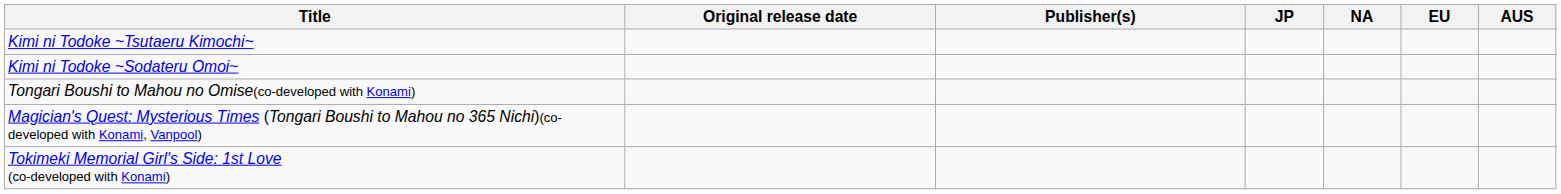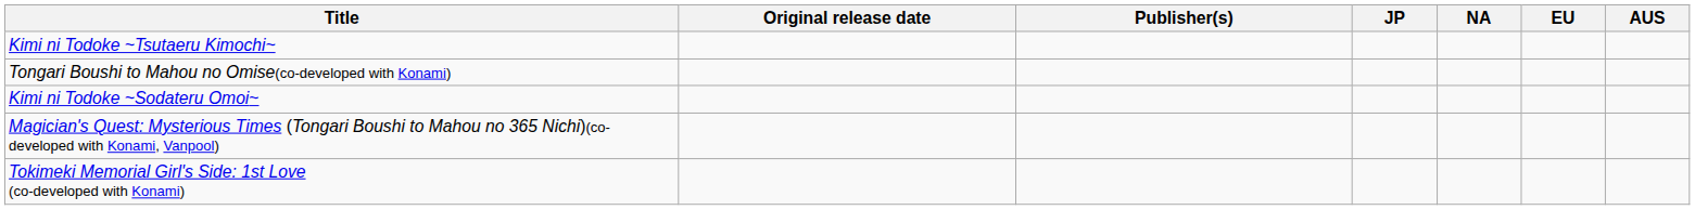 <table class="wikitable sortable" style="width: 100%;">
 <tr>
 <th style="width:40%;">Title</th>
 <th style="width:20%;">Original release date</th>
 <th style="width:20%;">Publisher(s)</th>
 <th style="width:5%;">JP</th>
 <th style="width:5%;">NA</th>
 <th style="width:5%;">EU</th>
 <th style="width:5%;">AUS</th>
 </tr>
 <tr>
 <td><em><a href='#'>Kimi ni Todoke ~Tsutaeru Kimochi~</a></em></td>
 <td></td>
 <td></td>
 <td></td>
 <td></td>
 <td></td>
 <td></td>
 </tr>
 <tr>
-<td><a href='#'><em>Kimi ni Todoke ~Sodateru Omoi</em>~</a></td>
+<td><em>Tongari Boushi to Mahou no Omise</em><small>(co-developed with <a href='#'>Konami</a>)</small></td>
 <td></td>
 <td></td>
 <td></td>
 <td></td>
 <td></td>
 <td></td>
 </tr>
 <tr>
-<td><em>Tongari Boushi to Mahou no Omise</em><small>(co-developed with <a href='#'>Konami</a>)</small></td>
+<td><a href='#'><em>Kimi ni Todoke ~Sodateru Omoi</em>~</a></td>
 <td></td>
 <td></td>
 <td></td>
 <td></td>
 <td></td>
 <td></td>
 </tr>
 <tr>
 <td><em><a href='#'>Magician's Quest: Mysterious Times</a></em> (<em>Tongari Boushi to Mahou no 365 Nichi</em>)<small>(co-developed with <a href='#'>Konami</a>, <a href='#'>Vanpool</a>)</small></td>
 <td></td>
 <td></td>
 <td></td>
 <td></td>
 <td></td>
 <td></td>
 </tr>
 <tr>
 <td><em><a href='#'>Tokimeki Memorial Girl's Side: 1st Love</a></em><br><small>(co-developed with <a href='#'>Konami</a>)</small></td>
 <td></td>
 <td></td>
 <td></td>
 <td></td>
 <td></td>
 <td></td>
 </tr>
 </table>
